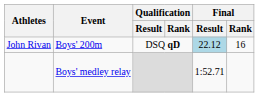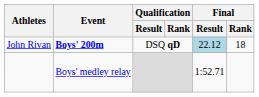 <table class="wikitable" border="1" style="font-size:90%">
 <tr>
 <th rowspan=2>Athletes</th>
 <th rowspan=2>Event</th>
 <th colspan=2>Qualification</th>
 <th colspan=2>Final</th>
 </tr>
 <tr>
 <th>Result</th>
 <th>Rank</th>
 <th>Result</th>
 <th>Rank</th>
 </tr>
 <tr>
 <td><a href='#'>John Rivan</a></td>
-<td><a href='#'>Boys' 200m</a></td>
+<td><strong><a href='#'>Boys' 200m</a></strong></td>
 <td align=center colspan="2">DSQ <strong>qD</strong></td>
 <td align=center style="background: lightblue;">22.12</td>
-<td align=center>16</td>
+<td align=center>18</td>
 </tr>
 <tr>
 <td><br><br><br></td>
 <td><a href='#'>Boys' medley relay</a></td>
 <td colspan=2 bgcolor=#DCDCDC></td>
 <td align=center>1:52.71</td>
 <td align=center></td>
 </tr>
 </table>
